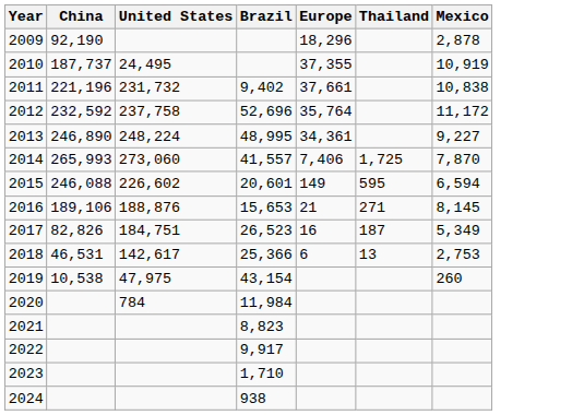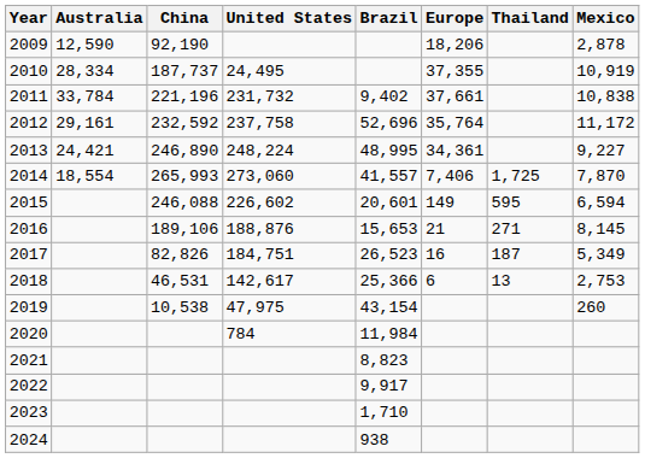 <table class = "wikitable">
 <tr>
 <th>Year</th>
+<th>Australia</th>
 <th>China</th>
 <th>United States</th>
 <th>Brazil</th>
 <th>Europe</th>
 <th>Thailand</th>
 <th>Mexico</th>
 </tr>
 <tr>
 <td>2009</td>
+<td>12,590</td>
 <td>92,190</td>
 <td></td>
 <td></td>
-<td>18,296</td>
+<td>18,206</td>
 <td></td>
 <td>2,878</td>
 </tr>
 <tr>
 <td>2010</td>
+<td>28,334</td>
 <td>187,737</td>
 <td>24,495</td>
 <td></td>
 <td>37,355</td>
 <td></td>
 <td>10,919</td>
 </tr>
 <tr>
 <td>2011</td>
+<td>33,784</td>
 <td>221,196</td>
 <td>231,732</td>
 <td>9,402</td>
 <td>37,661</td>
 <td></td>
 <td>10,838</td>
 </tr>
 <tr>
 <td>2012</td>
+<td>29,161</td>
 <td>232,592</td>
 <td>237,758</td>
 <td>52,696</td>
 <td>35,764</td>
 <td></td>
 <td>11,172</td>
 </tr>
 <tr>
 <td>2013</td>
+<td>24,421</td>
 <td>246,890</td>
 <td>248,224</td>
 <td>48,995</td>
 <td>34,361</td>
 <td></td>
 <td>9,227</td>
 </tr>
 <tr>
 <td>2014</td>
+<td>18,554</td>
 <td>265,993</td>
 <td>273,060</td>
 <td>41,557</td>
 <td>7,406</td>
 <td>1,725</td>
 <td>7,870</td>
 </tr>
 <tr>
 <td>2015</td>
+<td></td>
 <td>246,088</td>
 <td>226,602</td>
 <td>20,601</td>
 <td>149</td>
 <td>595</td>
 <td>6,594</td>
 </tr>
 <tr>
 <td>2016</td>
+<td></td>
 <td>189,106</td>
 <td>188,876</td>
 <td>15,653</td>
 <td>21</td>
 <td>271</td>
 <td>8,145</td>
 </tr>
 <tr>
 <td>2017</td>
+<td></td>
 <td>82,826</td>
 <td>184,751</td>
 <td>26,523</td>
 <td>16</td>
 <td>187</td>
 <td>5,349</td>
 </tr>
 <tr>
 <td>2018</td>
+<td></td>
 <td>46,531</td>
 <td>142,617</td>
 <td>25,366</td>
 <td>6</td>
 <td>13</td>
 <td>2,753</td>
 </tr>
 <tr>
 <td>2019</td>
+<td></td>
 <td>10,538</td>
 <td>47,975</td>
 <td>43,154</td>
 <td></td>
 <td></td>
 <td>260</td>
 </tr>
 <tr>
 <td>2020</td>
+<td></td>
 <td></td>
 <td>784</td>
 <td>11,984</td>
 <td></td>
 <td></td>
 <td></td>
 </tr>
 <tr>
 <td>2021</td>
 <td></td>
 <td></td>
+<td></td>
 <td>8,823</td>
 <td></td>
 <td></td>
 <td></td>
 </tr>
 <tr>
 <td>2022</td>
+<td></td>
 <td></td>
 <td></td>
 <td>9,917</td>
 <td></td>
 <td></td>
 <td></td>
 </tr>
 <tr>
 <td>2023</td>
 <td></td>
 <td></td>
+<td></td>
 <td>1,710</td>
 <td></td>
 <td></td>
 <td></td>
 </tr>
 <tr>
 <td>2024</td>
 <td></td>
 <td></td>
+<td></td>
 <td>938</td>
 <td></td>
 <td></td>
 <td></td>
 </tr>
 </table>
